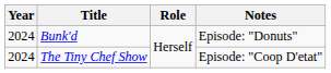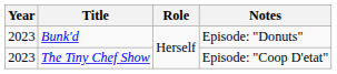 <table class="wikitable sortable">
 <tr>
 <th>Year</th>
 <th>Title</th>
 <th>Role</th>
 <th class="unsortable">Notes</th>
 </tr>
 <tr>
-<td>2024</td>
+<td>2023</td>
 <td><em><a href='#'>Bunk'd</a></em></td>
 <td rowspan="2">Herself</td>
 <td>Episode: "Donuts"</td>
 </tr>
 <tr>
-<td>2024</td>
+<td>2023</td>
 <td><em><a href='#'>The Tiny Chef Show</a></em></td>
 <td>Episode: "Coop D'etat"</td>
 </tr>
 </table>
